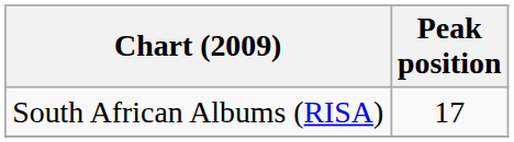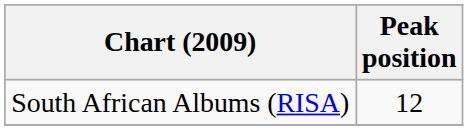 <table class="wikitable sortable">
 <tr>
 <th>Chart (2009)</th>
 <th>Peak<br>position</th>
 </tr>
 <tr>
 <td align="left">South African Albums (<a href='#'>RISA</a>)</td>
-<td align="center">17</td>
+<td align="center">12</td>
 </tr>
 <tr>
 </tr>
 </table>
